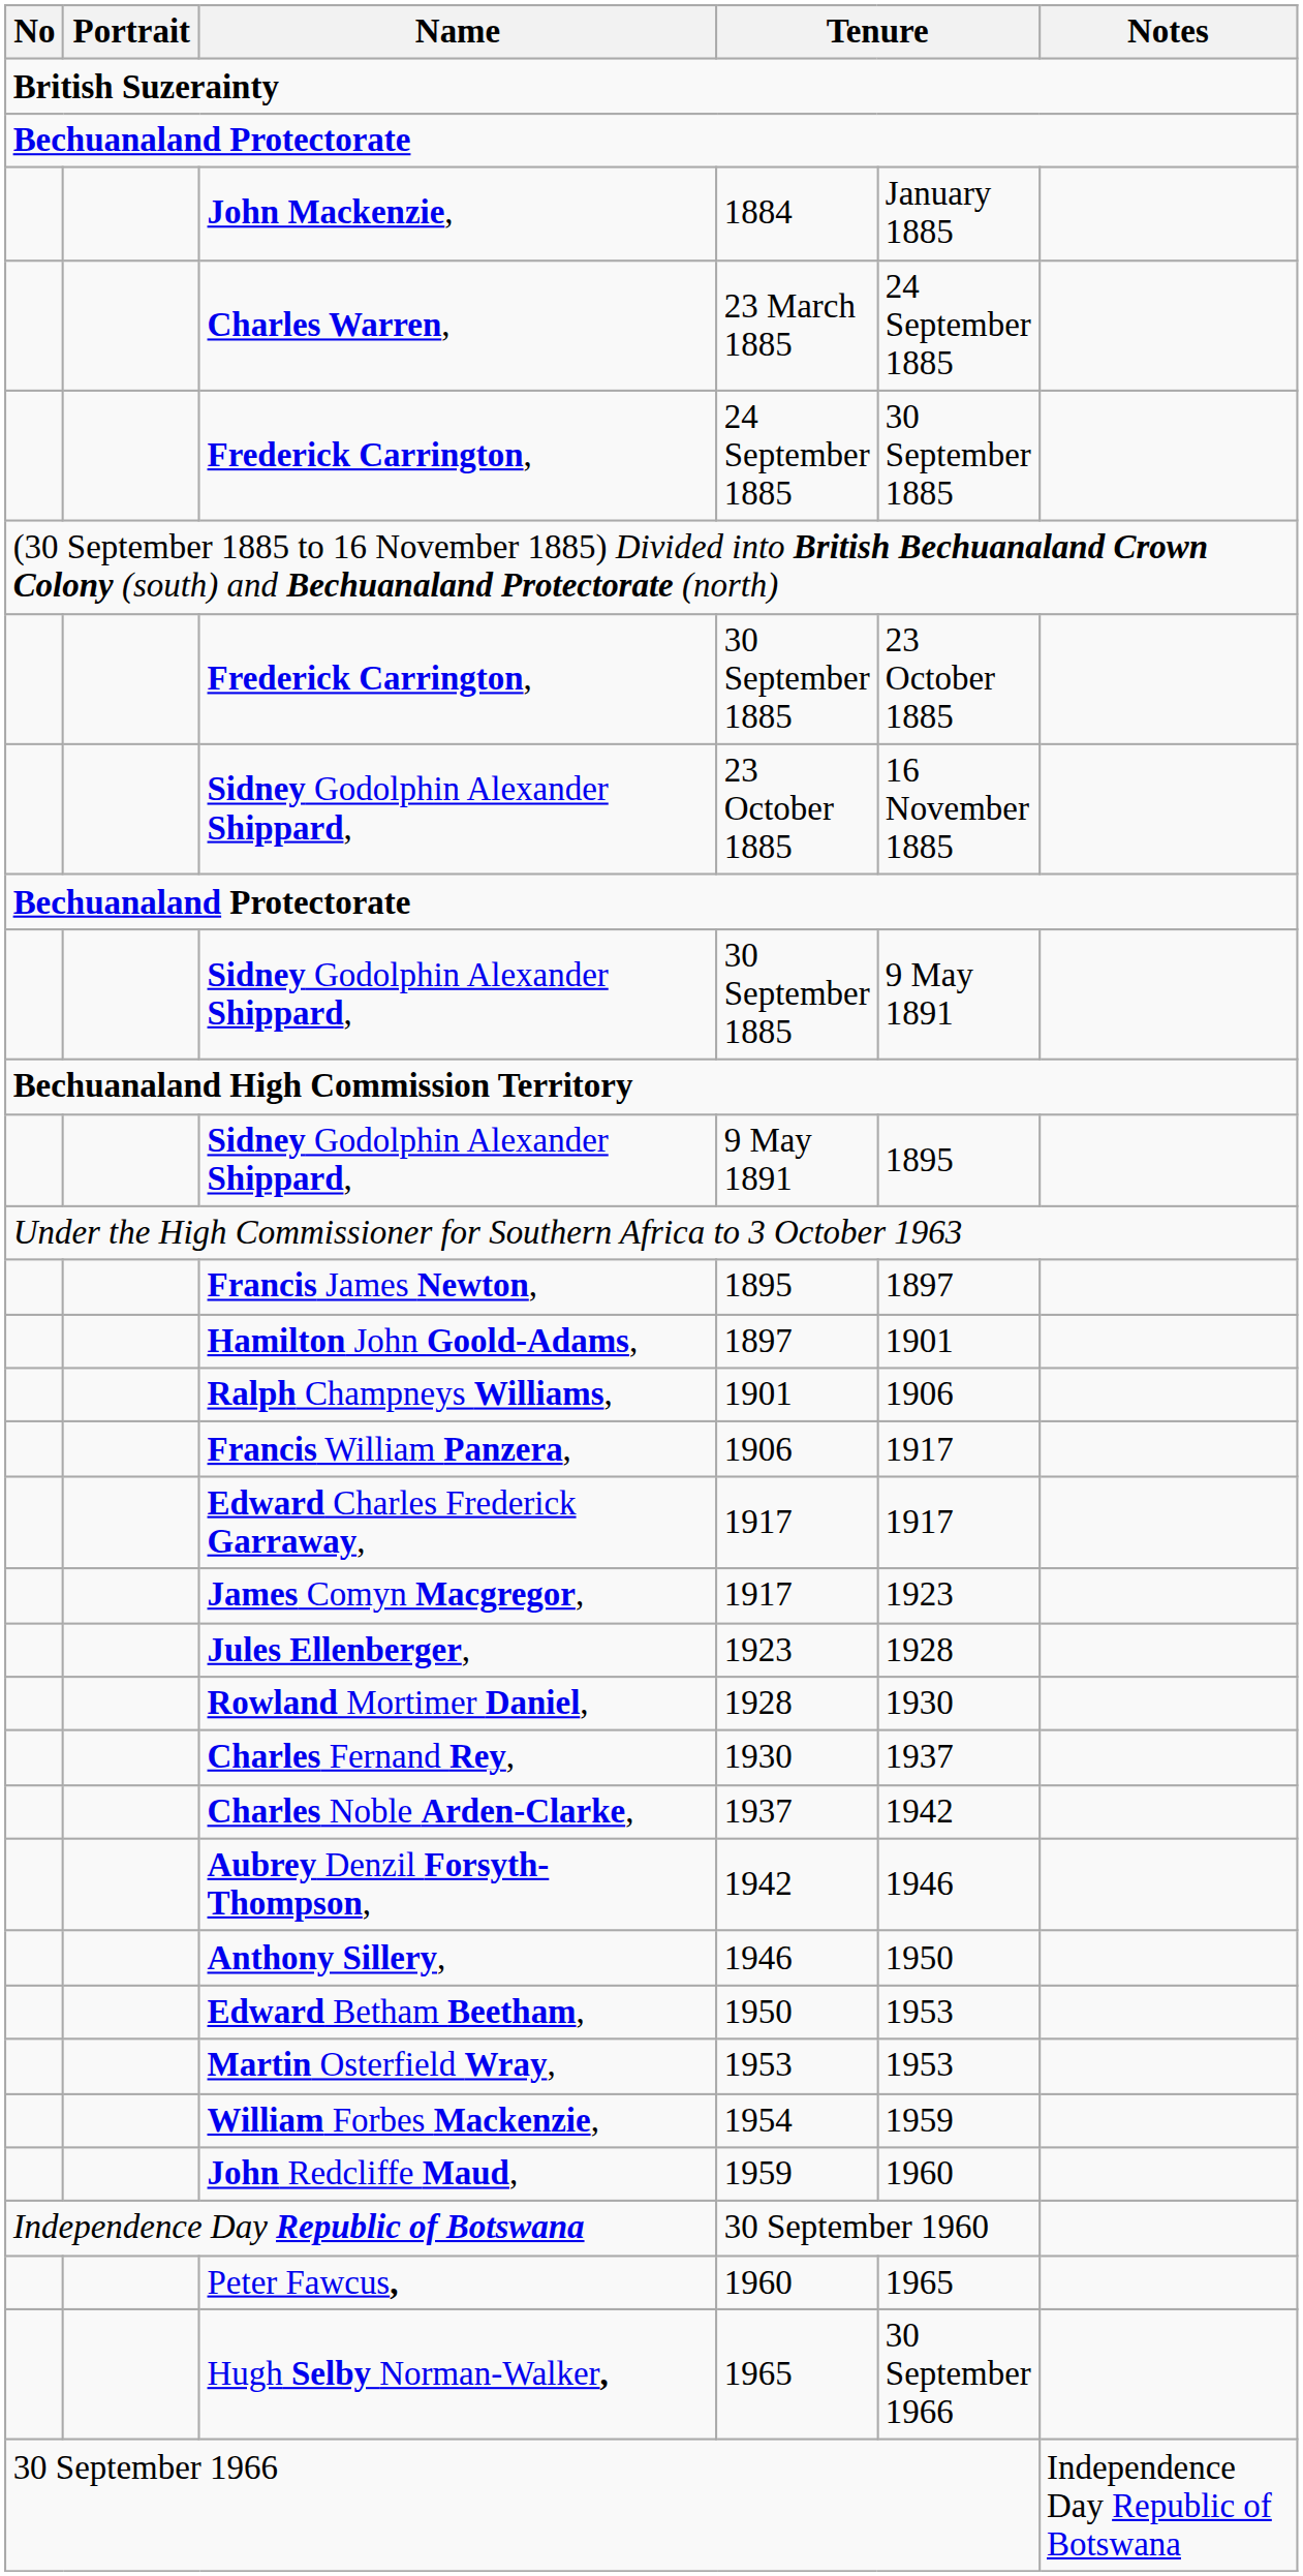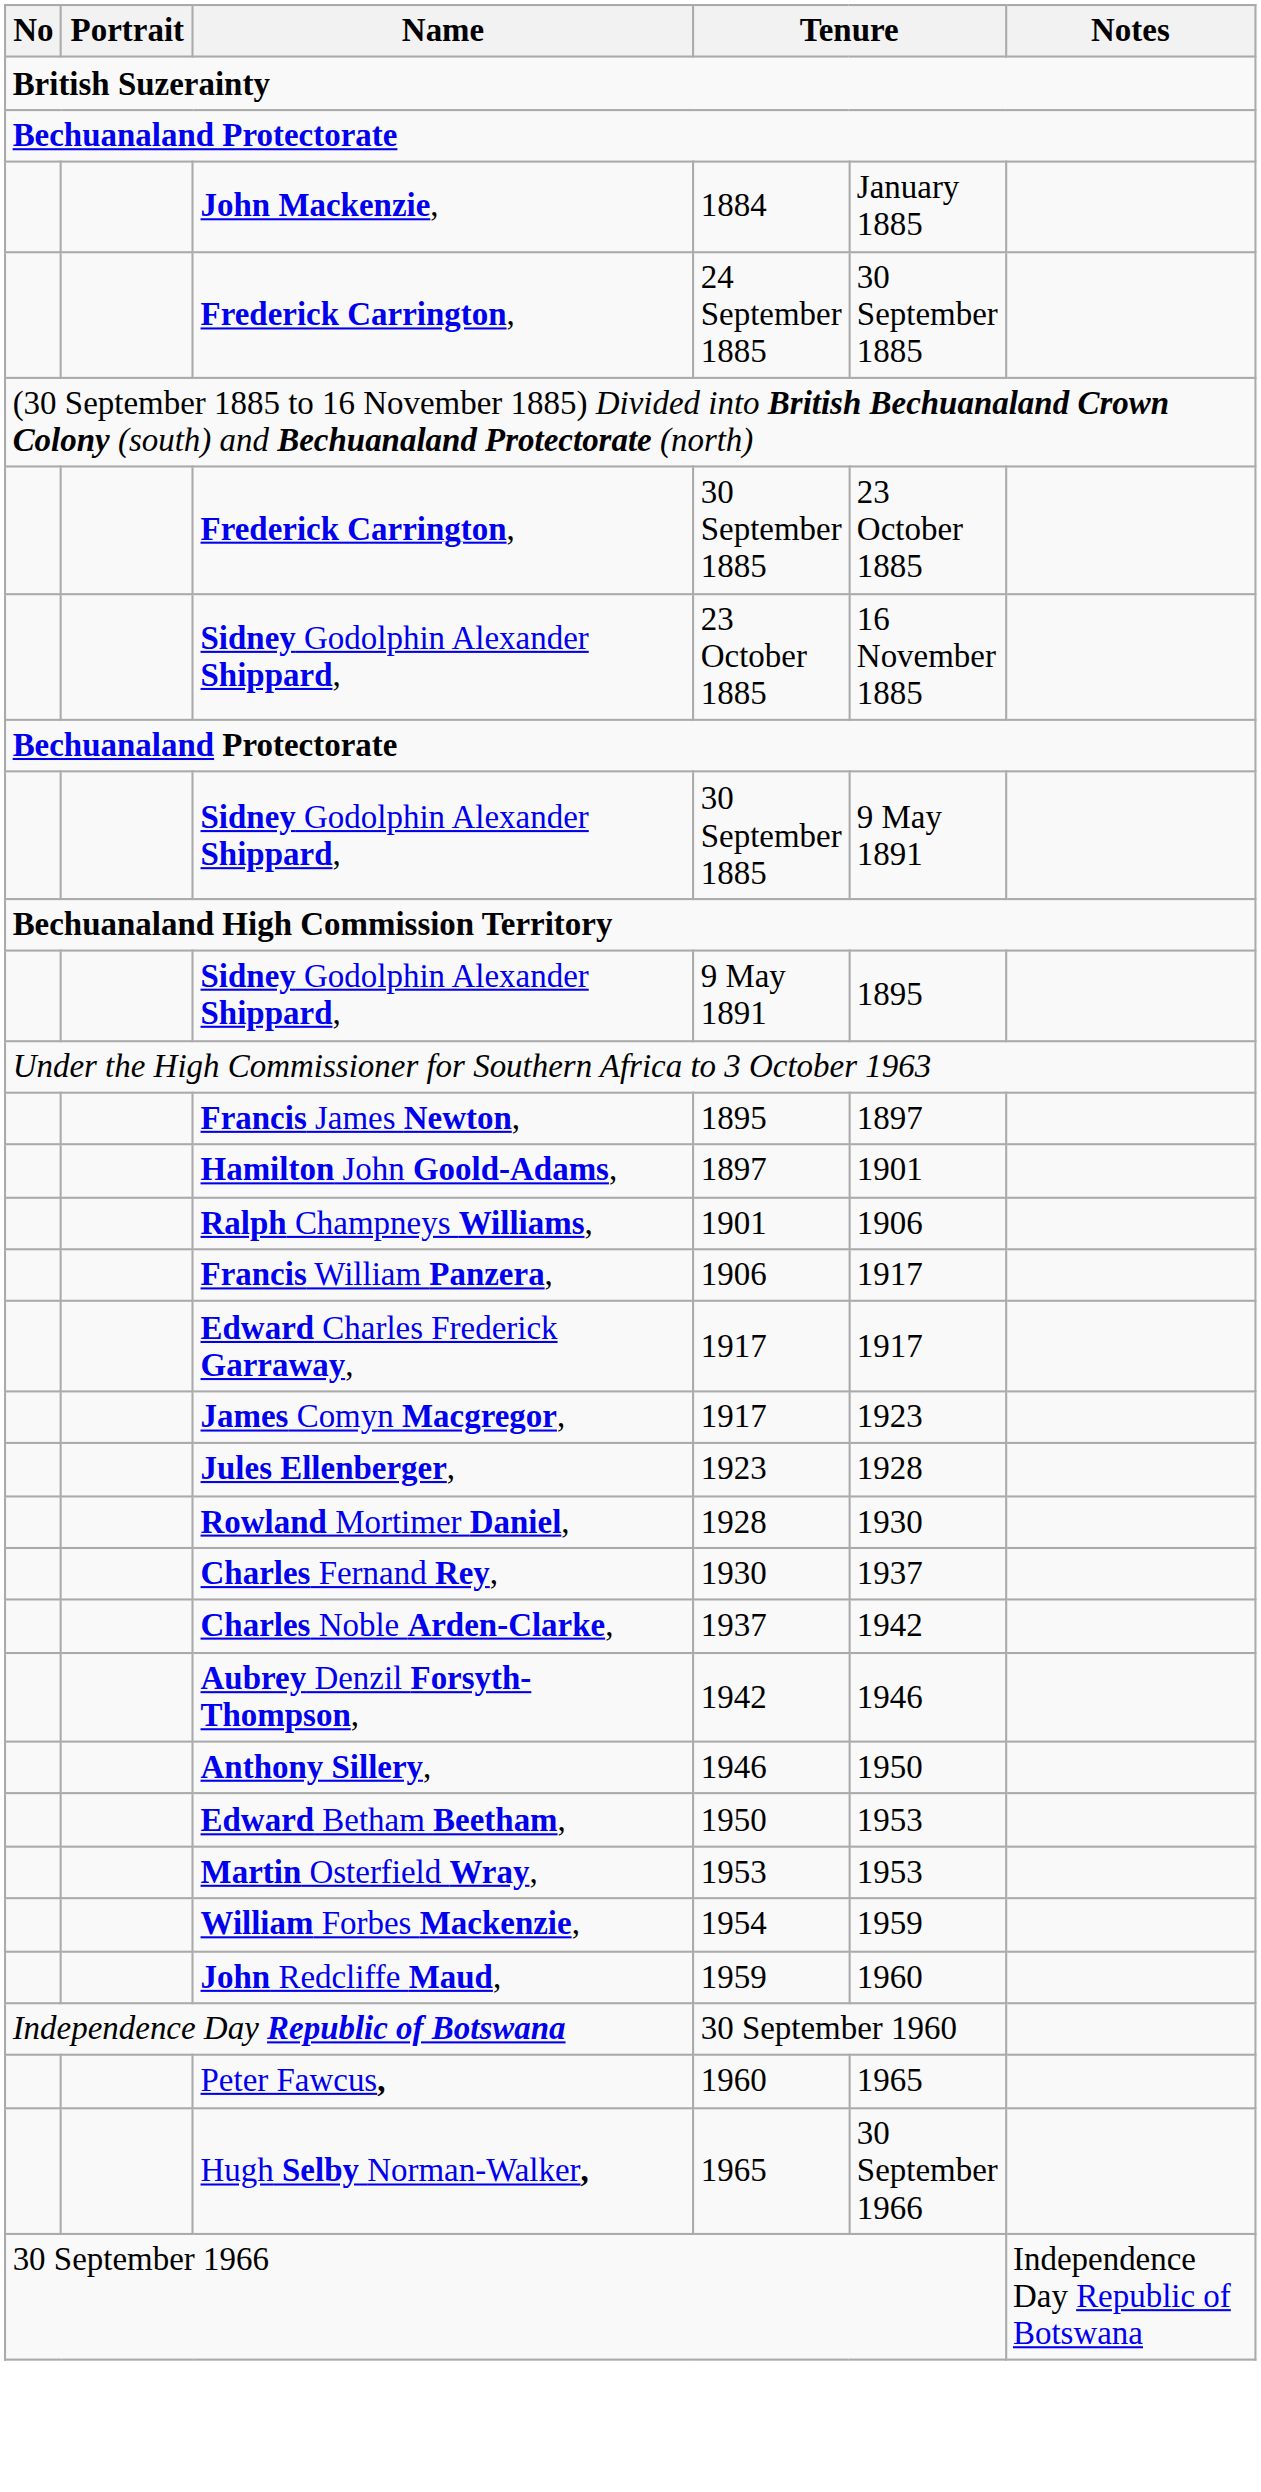 <table class="wikitable">
 <tr align=left>
 <th>No</th>
 <th><strong>Portrait</strong></th>
 <th width="40%">Name</th>
 <th colspan="2" width="18%">Tenure</th>
 <th width="20%">Notes</th>
 </tr>
 <tr>
 <td colspan="6"><strong>British Suzerainty</strong></td>
 </tr>
 <tr valign=top>
 <td colspan="6"><strong><a href='#'>Bechuanaland Protectorate</a></strong></td>
 </tr>
 <tr>
 <td></td>
 <td></td>
 <td><strong><a href='#'>John Mackenzie</a></strong>, </td>
 <td>1884</td>
 <td>January 1885</td>
 <td> </td>
-</tr>
-<tr>
-<td></td>
-<td></td>
-<td><a href='#'> <strong>Charles Warren</strong></a>, </td>
-<td>23 March 1885</td>
-<td>24 September 1885</td>
-<td></td>
 </tr>
 <tr>
 <td></td>
 <td></td>
 <td> <strong><a href='#'>Frederick Carrington</a></strong>, </td>
 <td>24 September 1885</td>
 <td>30 September 1885</td>
 <td></td>
 </tr>
 <tr valign=top>
 <td colspan="6">(30 September 1885 to 16 November 1885) <em>Divided into <strong>British Bechuanaland Crown Colony</strong> (south) and <strong>Bechuanaland Protectorate</strong> (north)</em></td>
 </tr>
 <tr>
 <td></td>
 <td></td>
 <td> <strong><a href='#'>Frederick Carrington</a></strong>, </td>
 <td>30 September 1885</td>
 <td>23 October 1885</td>
 <td></td>
 </tr>
 <tr>
 <td></td>
 <td></td>
 <td><a href='#'><strong>Sidney</strong> Godolphin Alexander <strong>Shippard</strong></a>, </td>
 <td>23 October 1885</td>
 <td>16 November 1885</td>
 <td></td>
 </tr>
 <tr valign="top">
 <td colspan="6"><strong><a href='#'>Bechuanaland</a> Protectorate</strong></td>
 </tr>
 <tr>
 <td></td>
 <td></td>
 <td><a href='#'><strong>Sidney</strong> Godolphin Alexander <strong>Shippard</strong></a>, </td>
 <td>30 September 1885</td>
 <td>9 May 1891</td>
 <td></td>
 </tr>
 <tr valign="top">
 <td colspan="6"><strong>Bechuanaland High Commission Territory</strong></td>
 </tr>
 <tr>
 <td></td>
 <td></td>
 <td><a href='#'> <strong>Sidney</strong> Godolphin Alexander <strong>Shippard</strong></a>, </td>
 <td>9 May 1891</td>
 <td>1895</td>
 <td> </td>
 </tr>
 <tr valign="top">
 <td colspan="6"><em>Under the High Commissioner for Southern Africa to 3 October 1963</em></td>
 </tr>
 <tr>
 <td></td>
 <td></td>
 <td><a href='#'><strong>Francis</strong> James <strong>Newton</strong></a>, </td>
 <td>1895</td>
 <td>1897</td>
 <td> </td>
 </tr>
 <tr>
 <td></td>
 <td></td>
 <td><a href='#'><strong>Hamilton</strong> John <strong>Goold-Adams</strong></a>, </td>
 <td>1897</td>
 <td>1901</td>
 <td> </td>
 </tr>
 <tr>
 <td></td>
 <td></td>
 <td><a href='#'> <strong>Ralph</strong> Champneys <strong>Williams</strong></a>, </td>
 <td>1901</td>
 <td>1906</td>
 <td> </td>
 </tr>
 <tr>
 <td></td>
 <td></td>
 <td><a href='#'><strong>Francis</strong> William <strong>Panzera</strong></a>, </td>
 <td>1906</td>
 <td>1917</td>
 <td> </td>
 </tr>
 <tr>
 <td></td>
 <td></td>
 <td><a href='#'><strong>Edward</strong> Charles Frederick <strong>Garraway</strong></a>, </td>
 <td>1917</td>
 <td>1917</td>
 <td> </td>
 </tr>
 <tr>
 <td></td>
 <td></td>
 <td><a href='#'><strong>James</strong> Comyn <strong>Macgregor</strong></a>, </td>
 <td>1917</td>
 <td>1923</td>
 <td> </td>
 </tr>
 <tr>
 <td></td>
 <td></td>
 <td><strong><a href='#'>Jules Ellenberger</a></strong>, </td>
 <td>1923</td>
 <td>1928</td>
 <td> </td>
 </tr>
 <tr>
 <td></td>
 <td></td>
 <td><a href='#'><strong>Rowland</strong> Mortimer <strong>Daniel</strong></a>, </td>
 <td>1928</td>
 <td>1930</td>
 <td> </td>
 </tr>
 <tr>
 <td></td>
 <td></td>
 <td><a href='#'><strong>Charles</strong> Fernand <strong>Rey</strong></a>, </td>
 <td>1930</td>
 <td>1937</td>
 <td> </td>
 </tr>
 <tr>
 <td></td>
 <td></td>
 <td><a href='#'><strong>Charles</strong> Noble <strong>Arden-Clarke</strong></a>, </td>
 <td>1937</td>
 <td>1942</td>
 <td> </td>
 </tr>
 <tr>
 <td></td>
 <td></td>
 <td><a href='#'><strong>Aubrey</strong> Denzil <strong>Forsyth-Thompson</strong></a>, </td>
 <td>1942</td>
 <td>1946</td>
 <td> </td>
 </tr>
 <tr>
 <td></td>
 <td></td>
 <td><strong><a href='#'>Anthony Sillery</a></strong>, </td>
 <td>1946</td>
 <td>1950</td>
 <td> </td>
 </tr>
 <tr>
 <td></td>
 <td></td>
 <td><a href='#'><strong>Edward</strong> Betham <strong>Beetham</strong></a>, </td>
 <td>1950</td>
 <td>1953</td>
 <td> </td>
 </tr>
 <tr>
 <td></td>
 <td></td>
 <td><a href='#'><strong>Martin</strong> Osterfield <strong>Wray</strong></a>, </td>
 <td>1953</td>
 <td>1953</td>
 <td> </td>
 </tr>
 <tr>
 <td></td>
 <td></td>
 <td><a href='#'><strong>William</strong> Forbes <strong>Mackenzie</strong></a>, </td>
 <td>1954</td>
 <td>1959</td>
 <td> </td>
 </tr>
 <tr>
 <td></td>
 <td></td>
 <td><a href='#'><strong>John</strong> Redcliffe <strong>Maud</strong></a>, </td>
 <td>1959</td>
 <td>1960</td>
 <td> </td>
 </tr>
 <tr>
 <td colspan="3"><em>Independence Day  <strong><a href='#'>Republic of Botswana</a><strong><em></td>
 <td colspan="2">30 September 1960</td>
 <td></td>
 </tr>
 <tr>
 <td></td>
 <td></td>
 <td></strong><a href='#'>Peter Fawcus</a><strong>, </td>
 <td>1960</td>
 <td>1965</td>
 <td> </td>
 </tr>
 <tr>
 <td></td>
 <td></td>
 <td><a href='#'></strong>Hugh<strong> Selby </strong>Norman-Walker<strong></a>, </td>
 <td>1965</td>
 <td>30 September 1966</td>
 <td></td>
 </tr>
 <tr valign="top">
 <td colspan="5">30 September 1966</td>
 <td></em>Independence Day </strong><a href='#'>Republic of Botswana</a></em></strong></td>
 </tr>
 </table>
